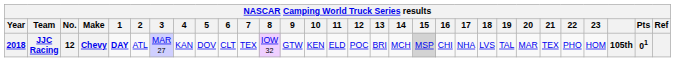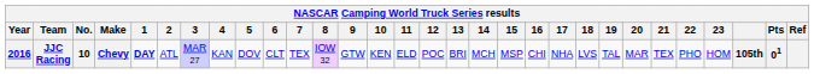 <table class="wikitable" style="text-align:center; font-size:75%">
 <tr>
 <th colspan=45><a href='#'>NASCAR</a> <a href='#'>Camping World Truck Series</a> results</th>
 </tr>
 <tr>
 <th>Year</th>
 <th>Team</th>
 <th>No.</th>
 <th>Make</th>
 <th>1</th>
 <th>2</th>
 <th>3</th>
 <th>4</th>
 <th>5</th>
 <th>6</th>
 <th>7</th>
 <th>8</th>
 <th>9</th>
 <th>10</th>
 <th>11</th>
 <th>12</th>
 <th>13</th>
 <th>14</th>
 <th>15</th>
 <th>16</th>
 <th>17</th>
 <th>18</th>
 <th>19</th>
 <th>20</th>
 <th>21</th>
 <th>22</th>
 <th>23</th>
 <th></th>
 <th>Pts</th>
 <th>Ref</th>
 </tr>
 <tr>
-<th><a href='#'>2018</a></th>
+<th><a href='#'>2016</a></th>
 <th><a href='#'>JJC Racing</a></th>
-<th>12</th>
+<th>10</th>
 <th><a href='#'>Chevy</a></th>
 <td><strong><a href='#'>DAY</a></strong></td>
 <td><a href='#'>ATL</a></td>
 <td style="background:#CFCFFF;"><a href='#'>MAR</a><br><small>27</small></td>
 <td><a href='#'>KAN</a></td>
 <td><a href='#'>DOV</a></td>
 <td><a href='#'>CLT</a></td>
 <td><a href='#'>TEX</a></td>
 <td style="background:#EFCFFF;"><a href='#'>IOW</a><br><small>32</small></td>
 <td><a href='#'>GTW</a></td>
 <td><a href='#'>KEN</a></td>
 <td><a href='#'>ELD</a></td>
 <td><a href='#'>POC</a></td>
 <td><a href='#'>BRI</a></td>
 <td><a href='#'>MCH</a></td>
-<td style="background: lightgrey;"><a href='#'>MSP</a></td>
+<td><a href='#'>MSP</a></td>
 <td><a href='#'>CHI</a></td>
 <td><a href='#'>NHA</a></td>
 <td><a href='#'>LVS</a></td>
 <td><a href='#'>TAL</a></td>
 <td><a href='#'>MAR</a></td>
 <td><a href='#'>TEX</a></td>
 <td><a href='#'>PHO</a></td>
 <td><a href='#'>HOM</a></td>
 <th>105th</th>
 <th>0<sup>1</sup></th>
 <th></th>
 </tr>
 </table>
